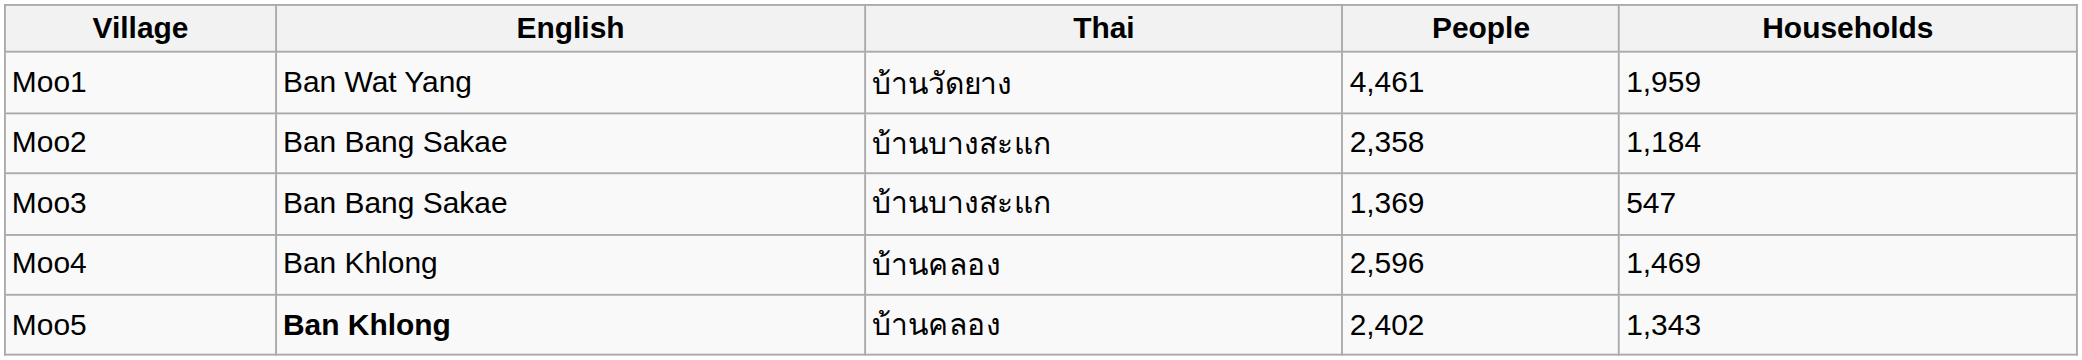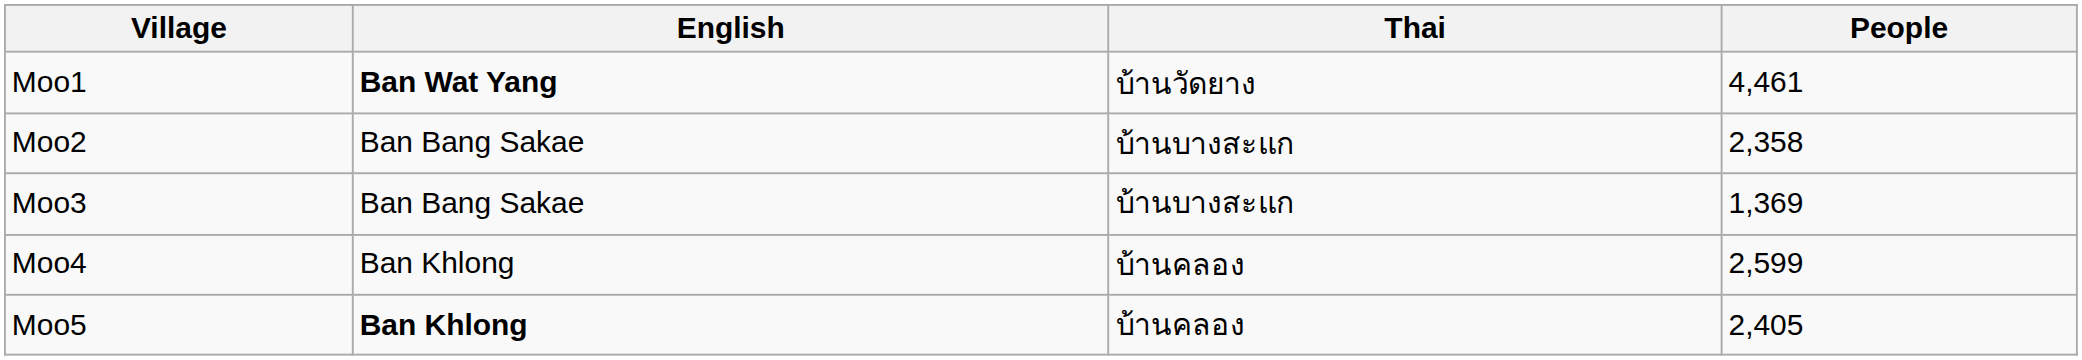 <table class="wikitable" style="width:70%;">
 <tr>
 <th>Village</th>
 <th>English</th>
 <th>Thai</th>
 <th>People</th>
-<th>Households</th>
 </tr>
 <tr>
 <td>Moo1</td>
-<td>Ban Wat Yang</td>
+<td><strong>Ban Wat Yang</strong></td>
 <td>บ้านวัดยาง</td>
 <td>4,461</td>
-<td>1,959</td>
 </tr>
 <tr>
 <td>Moo2</td>
 <td>Ban Bang Sakae</td>
 <td>บ้านบางสะแก</td>
 <td>2,358</td>
-<td>1,184</td>
 </tr>
 <tr>
 <td>Moo3</td>
 <td>Ban Bang Sakae</td>
 <td>บ้านบางสะแก</td>
 <td>1,369</td>
-<td>547</td>
 </tr>
 <tr>
 <td>Moo4</td>
 <td>Ban Khlong</td>
 <td>บ้านคลอง</td>
-<td>2,596</td>
-<td>1,469</td>
+<td>2,599</td>
 </tr>
 <tr>
 <td>Moo5</td>
 <td><strong>Ban Khlong</strong></td>
 <td>บ้านคลอง</td>
-<td>2,402</td>
-<td>1,343</td>
+<td>2,405</td>
 </tr>
 </table>
